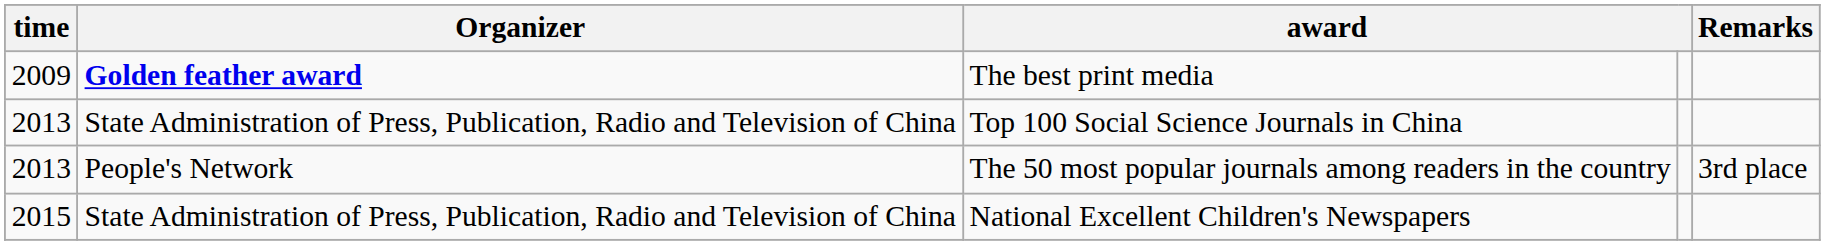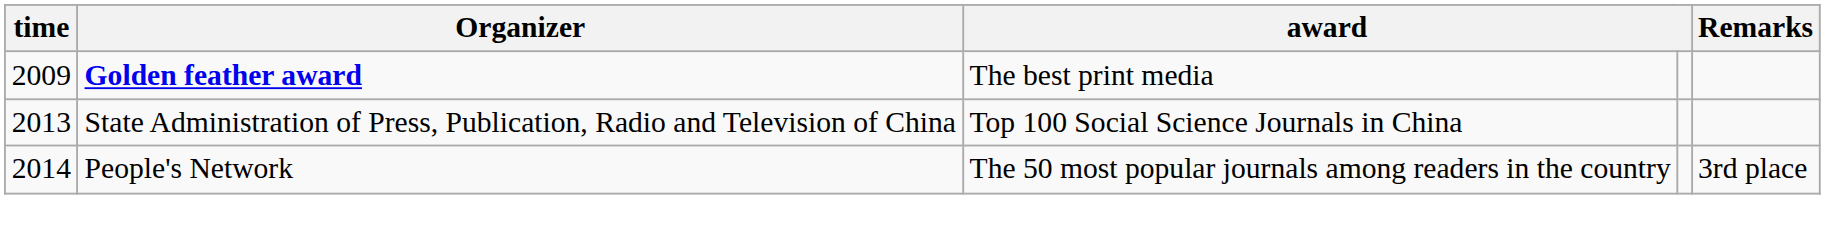 <table class="wikitable">
 <tr>
 <th>time</th>
 <th>Organizer</th>
 <th colspan="2">award</th>
 <th>Remarks</th>
 </tr>
 <tr>
 <td>2009</td>
 <td><strong><a href='#'>Golden feather award</a></strong></td>
 <td>The best print media</td>
 <td></td>
 </tr>
 <tr>
 <td>2013</td>
 <td>State Administration of Press, Publication, Radio and Television of China</td>
 <td>Top 100 Social Science Journals in China</td>
 <td></td>
 <td></td>
 </tr>
 <tr>
-<td>2013</td>
+<td>2014</td>
 <td>People's Network</td>
 <td>The 50 most popular journals among readers in the country</td>
 <td></td>
 <td>3rd place</td>
 </tr>
-<tr>
-<td>2015</td>
-<td>State Administration of Press, Publication, Radio and Television of China</td>
-<td>National Excellent Children's Newspapers</td>
-<td></td>
-<td></td>
-</tr>
 </table>
